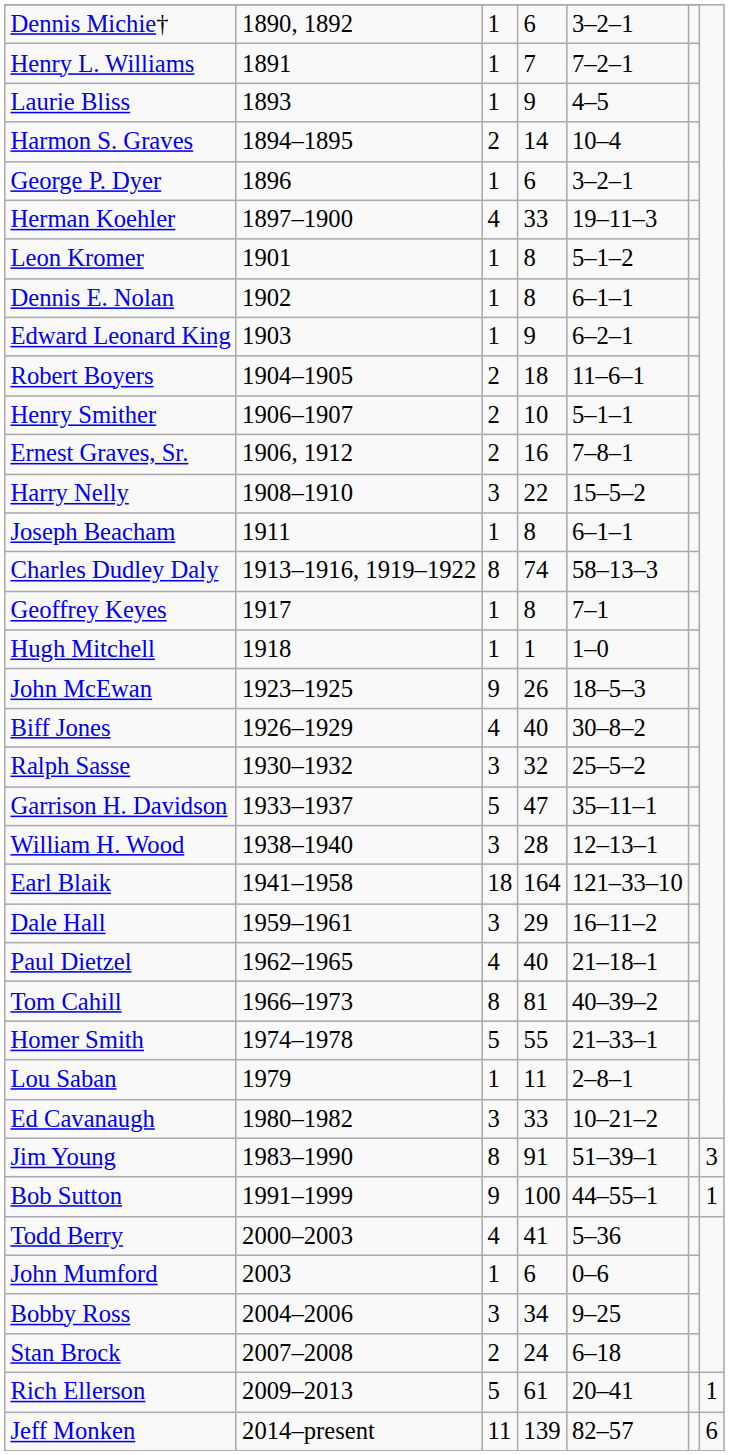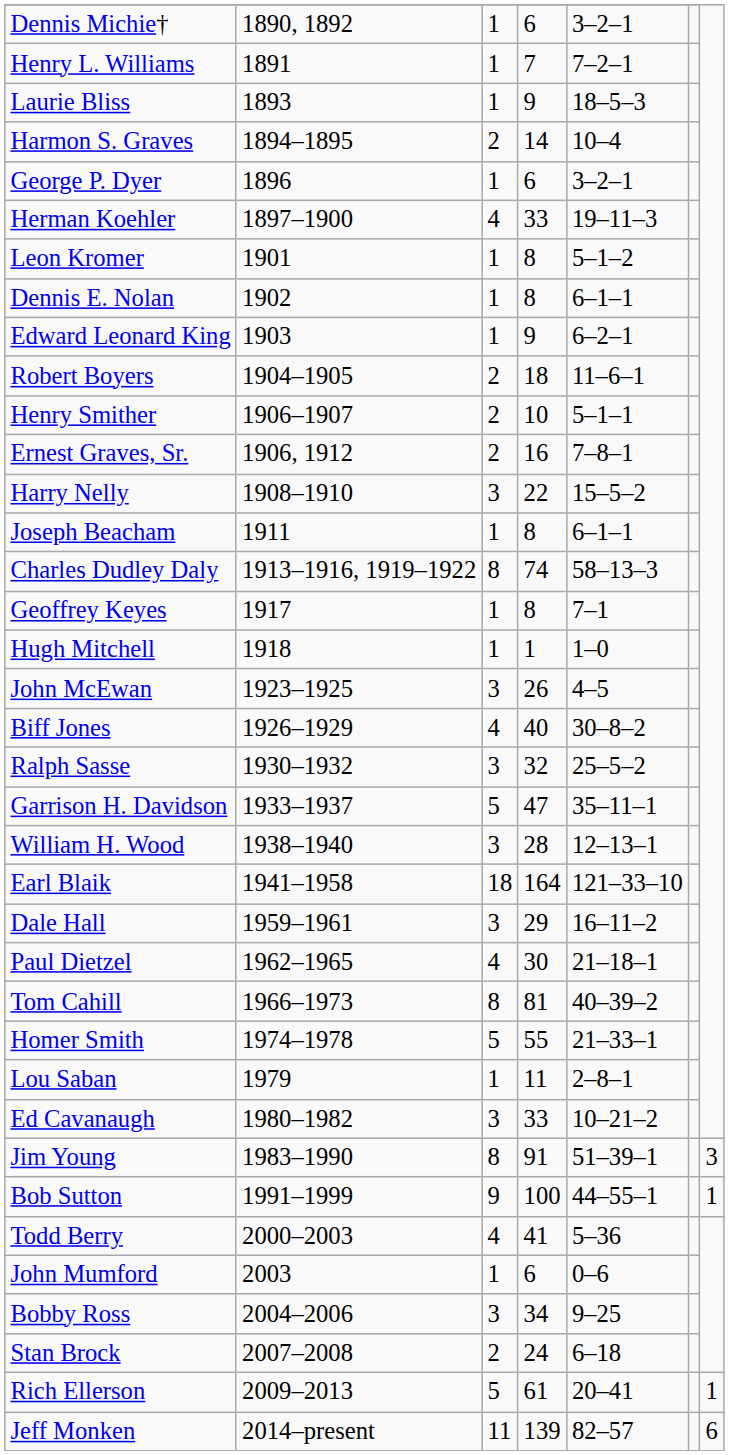 <table class="wikitable sortable">
 <tr>
 </tr>
 <tr>
 <td><a href='#'>Dennis Michie</a>†</td>
 <td>1890, 1892</td>
 <td>1</td>
 <td>6</td>
 <td>3–2–1</td>
 <td></td>
 </tr>
 <tr>
 <td><a href='#'>Henry L. Williams</a></td>
 <td>1891</td>
 <td>1</td>
 <td>7</td>
 <td>7–2–1</td>
 <td></td>
 </tr>
 <tr>
 <td><a href='#'>Laurie Bliss</a></td>
 <td>1893</td>
 <td>1</td>
 <td>9</td>
-<td>4–5</td>
+<td>18–5–3</td>
 <td></td>
 </tr>
 <tr>
 <td><a href='#'>Harmon S. Graves</a></td>
 <td>1894–1895</td>
 <td>2</td>
 <td>14</td>
 <td>10–4</td>
 <td></td>
 </tr>
 <tr>
 <td><a href='#'>George P. Dyer</a></td>
 <td>1896</td>
 <td>1</td>
 <td>6</td>
 <td>3–2–1</td>
 <td></td>
 </tr>
 <tr>
 <td><a href='#'>Herman Koehler</a></td>
 <td>1897–1900</td>
 <td>4</td>
 <td>33</td>
 <td>19–11–3</td>
 <td></td>
 </tr>
 <tr>
 <td><a href='#'>Leon Kromer</a></td>
 <td>1901</td>
 <td>1</td>
 <td>8</td>
 <td>5–1–2</td>
 <td></td>
 </tr>
 <tr>
 <td><a href='#'>Dennis E. Nolan</a></td>
 <td>1902</td>
 <td>1</td>
 <td>8</td>
 <td>6–1–1</td>
 <td></td>
 </tr>
 <tr>
 <td><a href='#'>Edward Leonard King</a></td>
 <td>1903</td>
 <td>1</td>
 <td>9</td>
 <td>6–2–1</td>
 <td></td>
 </tr>
 <tr>
 <td><a href='#'>Robert Boyers</a></td>
 <td>1904–1905</td>
 <td>2</td>
 <td>18</td>
 <td>11–6–1</td>
 <td></td>
 </tr>
 <tr>
 <td><a href='#'>Henry Smither</a></td>
 <td>1906–1907</td>
 <td>2</td>
 <td>10</td>
 <td>5–1–1</td>
 <td></td>
 </tr>
 <tr>
 <td><a href='#'>Ernest Graves, Sr.</a></td>
 <td>1906, 1912</td>
 <td>2</td>
 <td>16</td>
 <td>7–8–1</td>
 <td></td>
 </tr>
 <tr>
 <td><a href='#'>Harry Nelly</a></td>
 <td>1908–1910</td>
 <td>3</td>
 <td>22</td>
 <td>15–5–2</td>
 <td></td>
 </tr>
 <tr>
 <td><a href='#'>Joseph Beacham</a></td>
 <td>1911</td>
 <td>1</td>
 <td>8</td>
 <td>6–1–1</td>
 <td></td>
 </tr>
 <tr>
 <td><a href='#'>Charles Dudley Daly</a></td>
 <td>1913–1916, 1919–1922</td>
 <td>8</td>
 <td>74</td>
 <td>58–13–3</td>
 <td></td>
 </tr>
 <tr>
 <td><a href='#'>Geoffrey Keyes</a></td>
 <td>1917</td>
 <td>1</td>
 <td>8</td>
 <td>7–1</td>
 <td></td>
 </tr>
 <tr>
 <td><a href='#'>Hugh Mitchell</a></td>
 <td>1918</td>
 <td>1</td>
 <td>1</td>
 <td>1–0</td>
 <td></td>
 </tr>
 <tr>
 <td><a href='#'>John McEwan</a></td>
 <td>1923–1925</td>
-<td>9</td>
+<td>3</td>
 <td>26</td>
-<td>18–5–3</td>
+<td>4–5</td>
 <td></td>
 </tr>
 <tr>
 <td><a href='#'>Biff Jones</a></td>
 <td>1926–1929</td>
 <td>4</td>
 <td>40</td>
 <td>30–8–2</td>
 <td></td>
 </tr>
 <tr>
 <td><a href='#'>Ralph Sasse</a></td>
 <td>1930–1932</td>
 <td>3</td>
 <td>32</td>
 <td>25–5–2</td>
 <td></td>
 </tr>
 <tr>
 <td><a href='#'>Garrison H. Davidson</a></td>
 <td>1933–1937</td>
 <td>5</td>
 <td>47</td>
 <td>35–11–1</td>
 <td></td>
 </tr>
 <tr>
 <td><a href='#'>William H. Wood</a></td>
 <td>1938–1940</td>
 <td>3</td>
 <td>28</td>
 <td>12–13–1</td>
 <td></td>
 </tr>
 <tr>
 <td><a href='#'>Earl Blaik</a></td>
 <td>1941–1958</td>
 <td>18</td>
 <td>164</td>
 <td>121–33–10</td>
 <td></td>
 </tr>
 <tr>
 <td><a href='#'>Dale Hall</a></td>
 <td>1959–1961</td>
 <td>3</td>
 <td>29</td>
 <td>16–11–2</td>
 <td></td>
 </tr>
 <tr>
 <td><a href='#'>Paul Dietzel</a></td>
 <td>1962–1965</td>
 <td>4</td>
-<td>40</td>
+<td>30</td>
 <td>21–18–1</td>
 <td></td>
 </tr>
 <tr>
 <td><a href='#'>Tom Cahill</a></td>
 <td>1966–1973</td>
 <td>8</td>
 <td>81</td>
 <td>40–39–2</td>
 <td></td>
 </tr>
 <tr>
 <td><a href='#'>Homer Smith</a></td>
 <td>1974–1978</td>
 <td>5</td>
 <td>55</td>
 <td>21–33–1</td>
 <td></td>
 </tr>
 <tr>
 <td><a href='#'>Lou Saban</a></td>
 <td>1979</td>
 <td>1</td>
 <td>11</td>
 <td>2–8–1</td>
 <td></td>
 </tr>
 <tr>
 <td><a href='#'>Ed Cavanaugh</a></td>
 <td>1980–1982</td>
 <td>3</td>
 <td>33</td>
 <td>10–21–2</td>
 <td></td>
 </tr>
 <tr>
 <td><a href='#'>Jim Young</a></td>
 <td>1983–1990</td>
 <td>8</td>
 <td>91</td>
 <td>51–39–1</td>
 <td></td>
 <td>3</td>
 </tr>
 <tr>
 <td><a href='#'>Bob Sutton</a></td>
 <td>1991–1999</td>
 <td>9</td>
 <td>100</td>
 <td>44–55–1</td>
 <td></td>
 <td>1</td>
 </tr>
 <tr>
 <td><a href='#'>Todd Berry</a></td>
 <td>2000–2003</td>
 <td>4</td>
 <td>41</td>
 <td>5–36</td>
 <td></td>
 </tr>
 <tr>
 <td><a href='#'>John Mumford</a></td>
 <td>2003</td>
 <td>1</td>
 <td>6</td>
 <td>0–6</td>
 <td></td>
 </tr>
 <tr>
 <td><a href='#'>Bobby Ross</a></td>
 <td>2004–2006</td>
 <td>3</td>
 <td>34</td>
 <td>9–25</td>
 <td></td>
 </tr>
 <tr>
 <td><a href='#'>Stan Brock</a></td>
 <td>2007–2008</td>
 <td>2</td>
 <td>24</td>
 <td>6–18</td>
 <td></td>
 </tr>
 <tr>
 <td><a href='#'>Rich Ellerson</a></td>
 <td>2009–2013</td>
 <td>5</td>
 <td>61</td>
 <td>20–41</td>
 <td></td>
 <td>1</td>
 </tr>
 <tr>
 <td><a href='#'>Jeff Monken</a></td>
 <td>2014–present</td>
 <td>11</td>
 <td>139</td>
 <td>82–57</td>
 <td></td>
 <td>6</td>
 </tr>
 </table>
